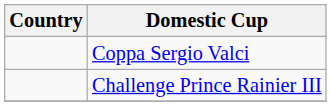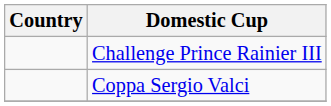 <table class="wikitable">
 <tr>
 <th>Country</th>
 <th>Domestic Cup</th>
 </tr>
 <tr>
 <td></td>
-<td><a href='#'>Coppa Sergio Valci</a></td>
+<td><a href='#'>Challenge Prince Rainier III</a></td>
 </tr>
 <tr>
 <td></td>
-<td><a href='#'>Challenge Prince Rainier III</a></td>
+<td><a href='#'>Coppa Sergio Valci</a></td>
 </tr>
 <tr>
 </tr>
 </table>
